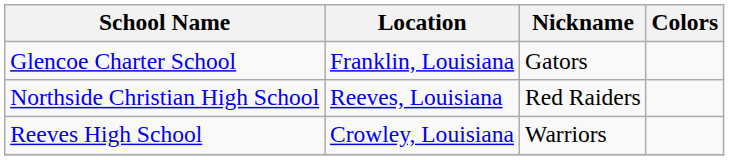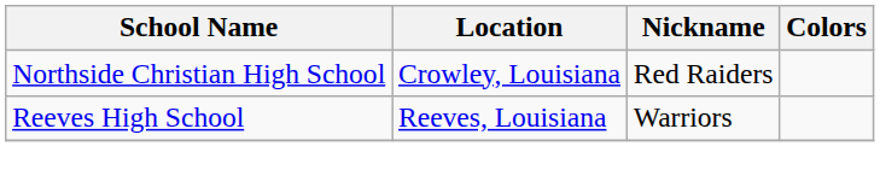 <table class="wikitable">
 <tr>
 <th>School Name</th>
 <th>Location</th>
 <th>Nickname</th>
 <th>Colors</th>
 </tr>
 <tr>
-<td><a href='#'>Glencoe Charter School</a></td>
-<td><a href='#'>Franklin, Louisiana</a></td>
-<td>Gators</td>
-<td> </td>
-</tr>
-<tr>
 <td><a href='#'>Northside Christian High School</a></td>
-<td><a href='#'>Reeves, Louisiana</a></td>
+<td><a href='#'>Crowley, Louisiana</a></td>
 <td>Red Raiders</td>
 <td> </td>
 </tr>
 <tr>
 <td><a href='#'>Reeves High School</a></td>
-<td><a href='#'>Crowley, Louisiana</a></td>
+<td><a href='#'>Reeves, Louisiana</a></td>
 <td>Warriors</td>
 <td>  </td>
 </tr>
 <tr>
 </tr>
 </table>
